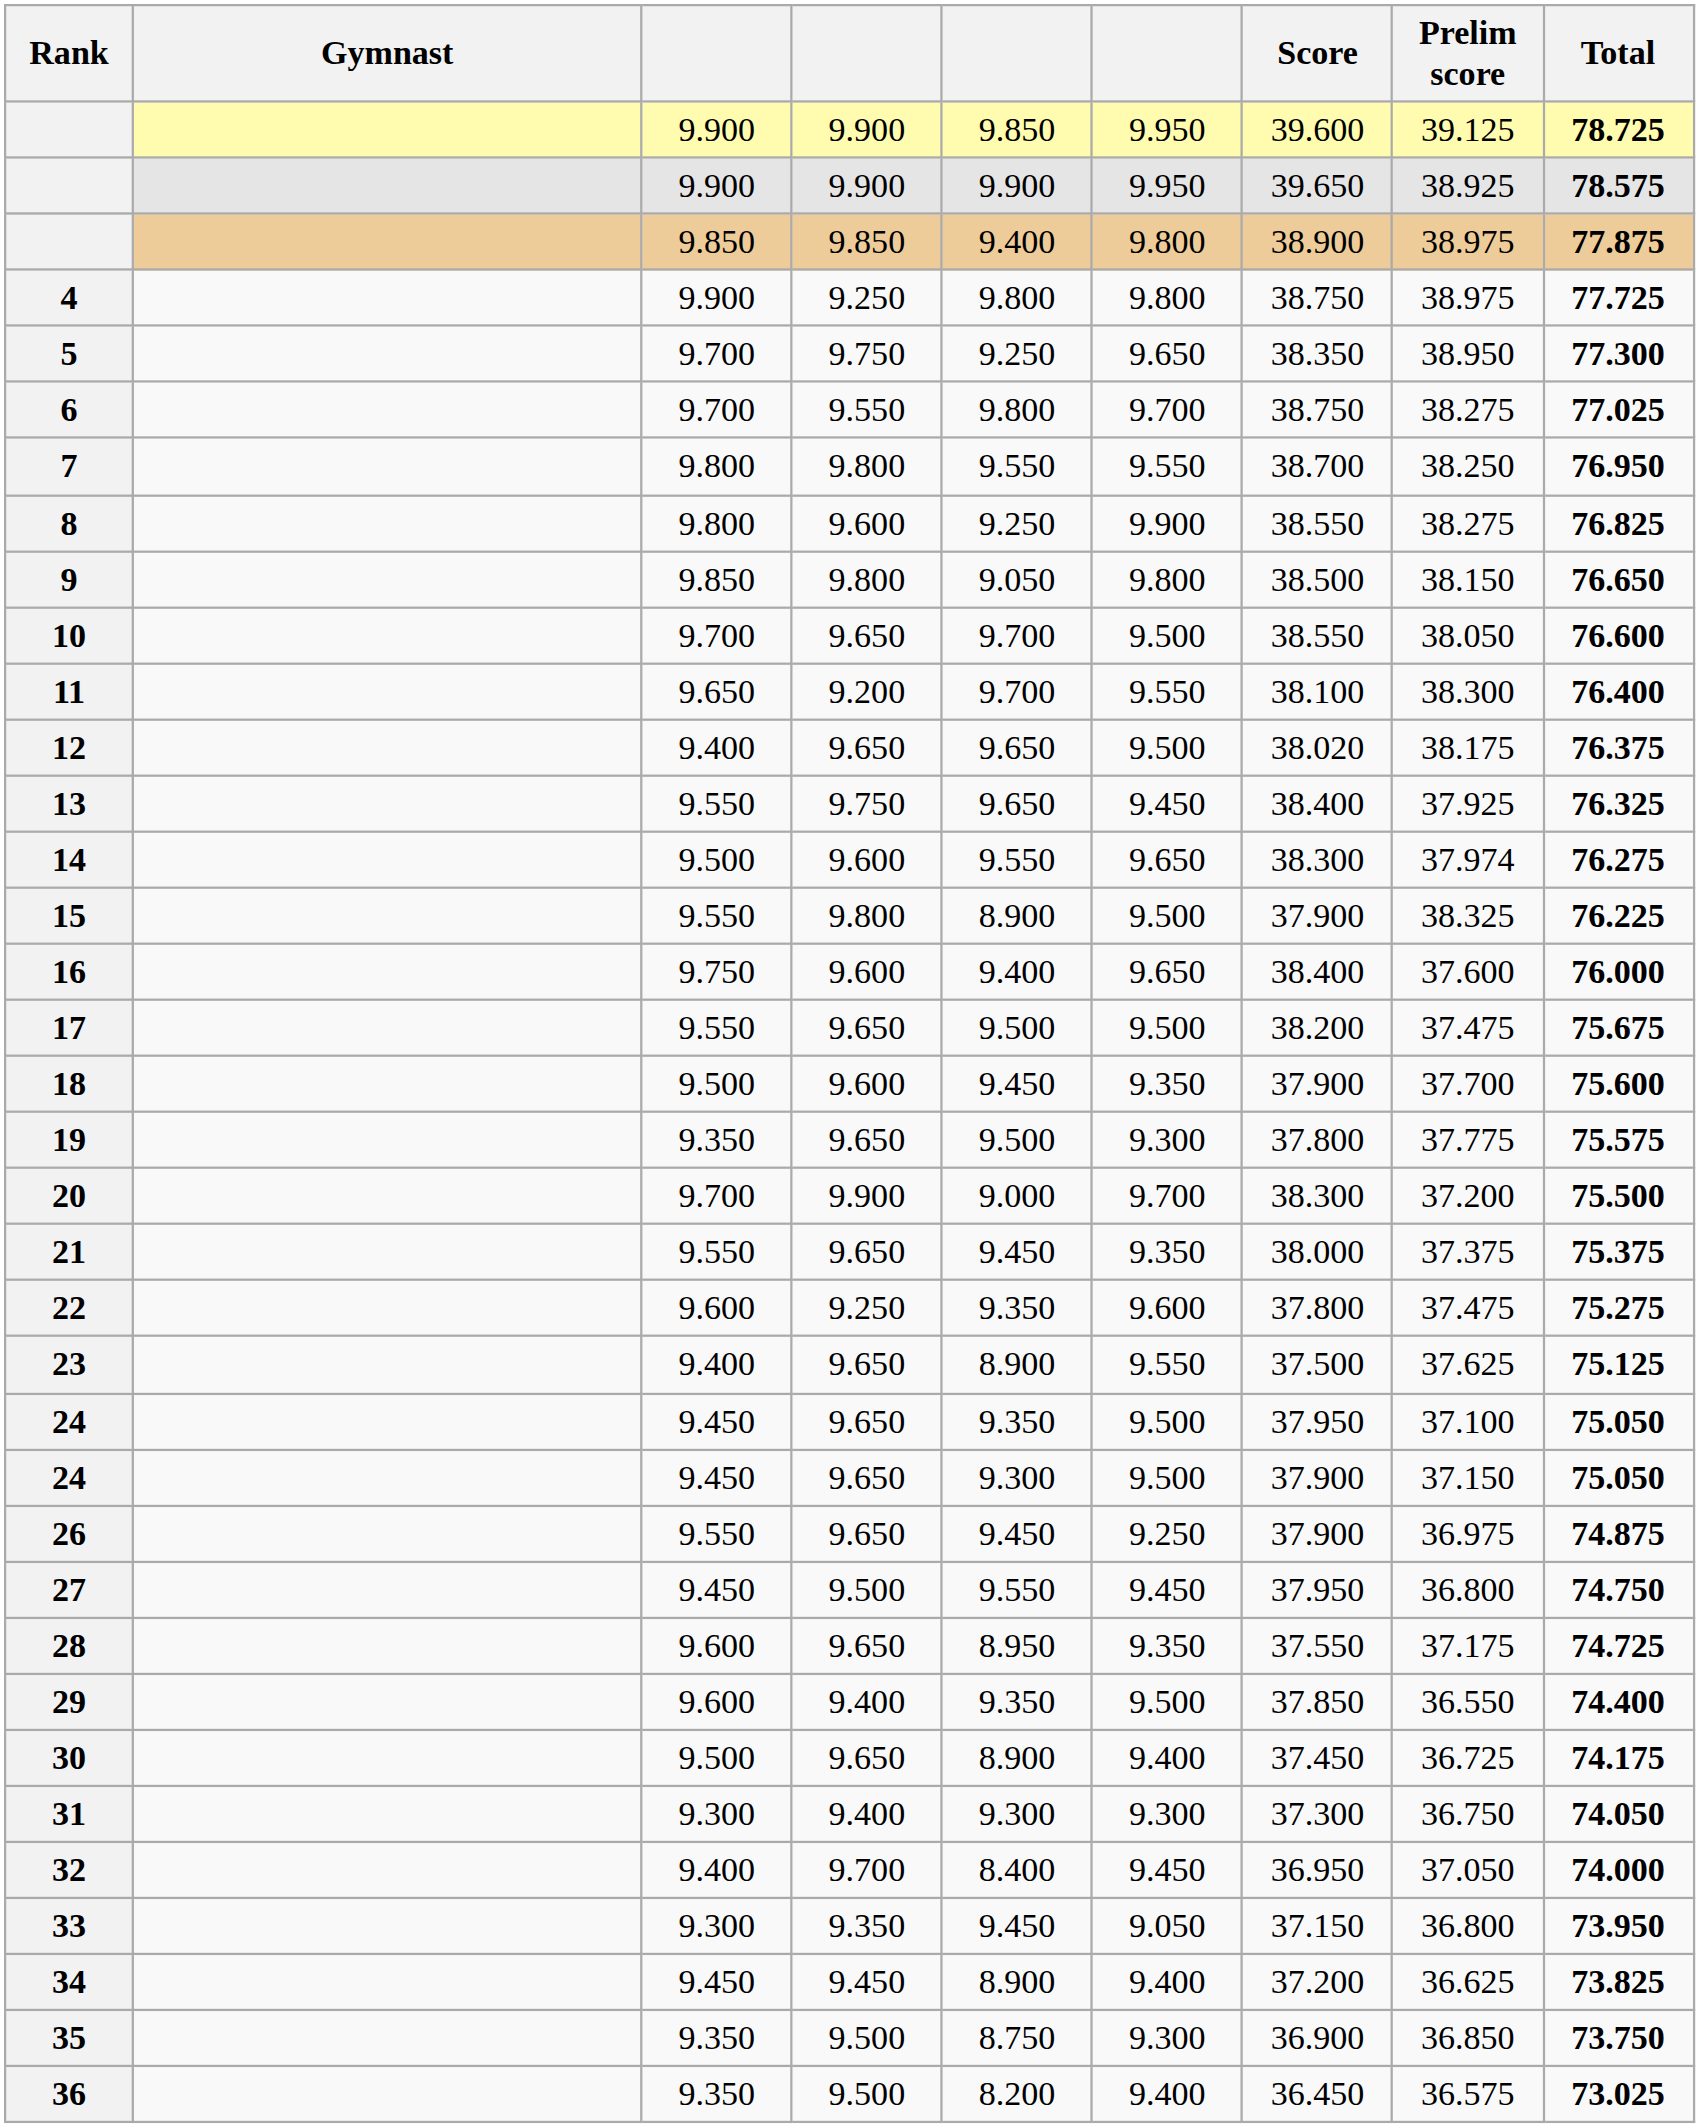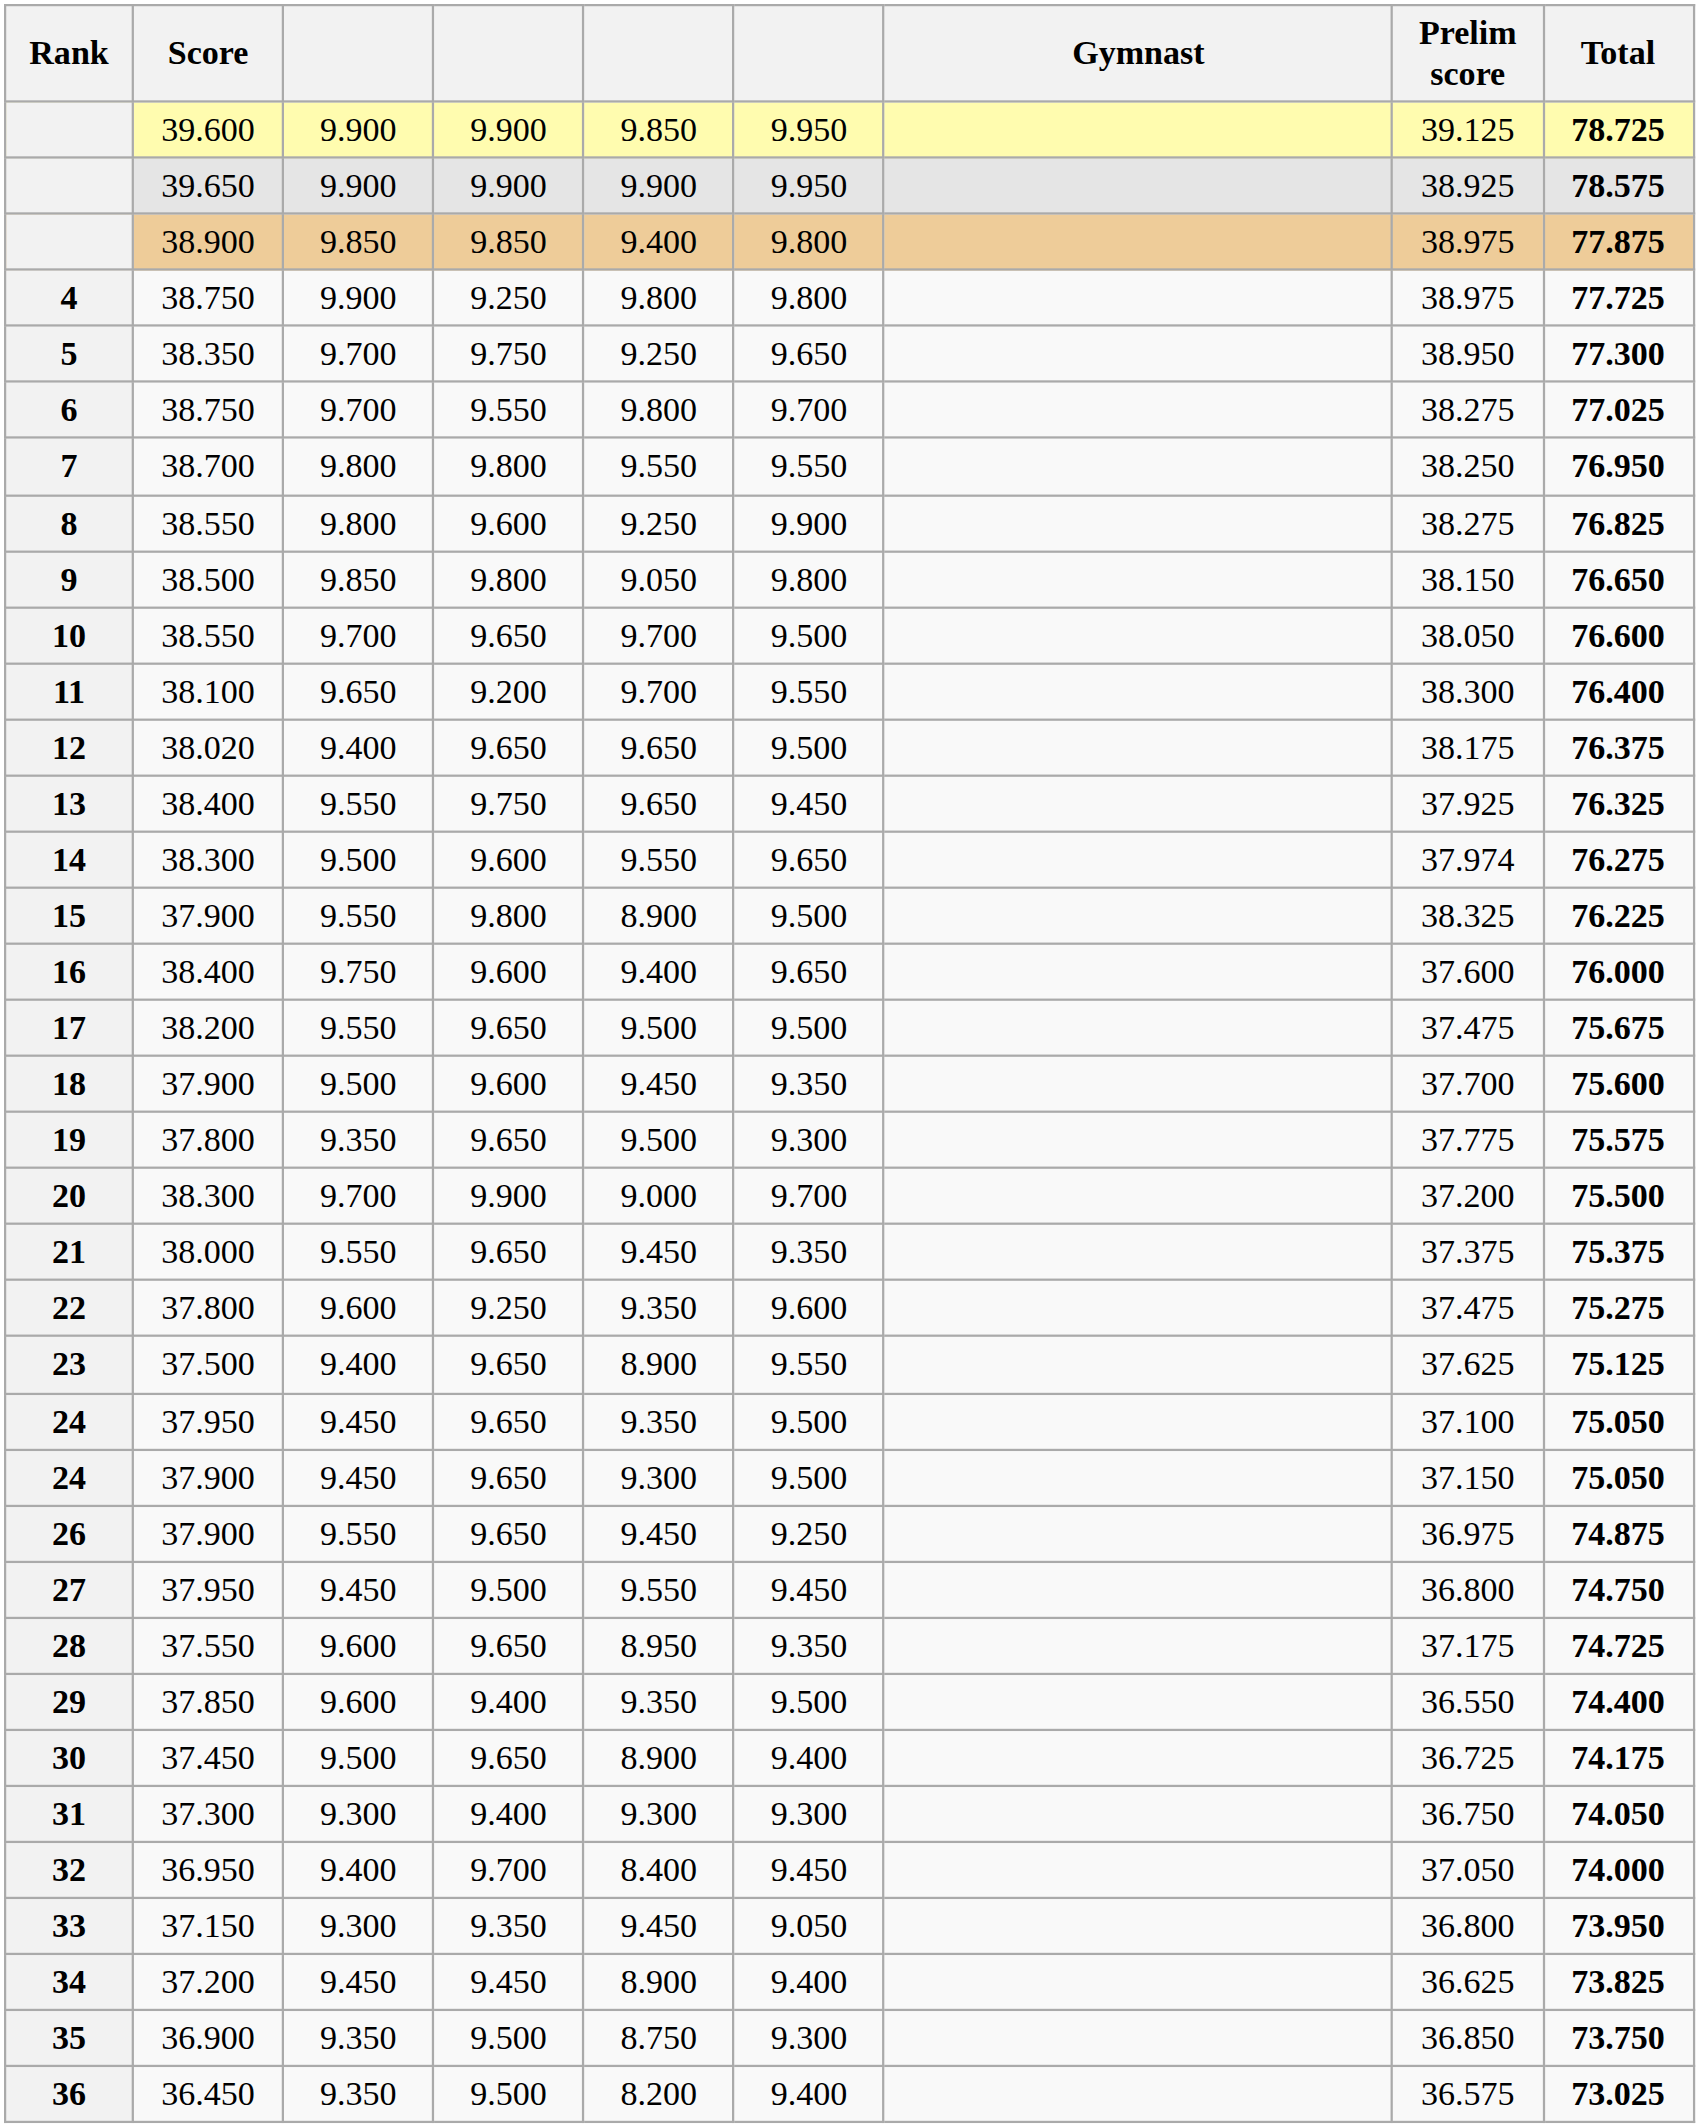 <table class="wikitable sortable" style="text-align:center; font-size:95%">
 <tr>
 <th scope="col" style="width:50px;">Rank</th>
-<th scope="col" style="width:220px;">Gymnast</th>
+<th scope="col" style="width:60px;">Score</th>
 <th scope="col" style="width:60px;"></th>
 <th scope="col" style="width:60px;"></th>
 <th scope="col" style="width:60px;"></th>
 <th scope="col" style="width:60px;"></th>
-<th scope="col" style="width:60px;">Score</th>
+<th scope="col" style="width:220px;">Gymnast</th>
 <th scope="col" style="width:60px;">Prelim score</th>
 <th scope="col" style="width:60px;">Total</th>
 </tr>
 <tr style="background:#fffcaf;">
 <th scope=row style="text-align:center"></th>
-<td align=left></td>
+<td>39.600</td>
 <td>9.900</td>
 <td>9.900</td>
 <td>9.850</td>
 <td>9.950</td>
-<td>39.600</td>
+<td align=left></td>
 <td>39.125</td>
 <td><strong>78.725</strong></td>
 </tr>
 <tr style="background:#e5e5e5;">
 <th scope=row style="text-align:center"></th>
-<td align=left></td>
+<td>39.650</td>
 <td>9.900</td>
 <td>9.900</td>
 <td>9.900</td>
 <td>9.950</td>
-<td>39.650</td>
+<td align=left></td>
 <td>38.925</td>
 <td><strong>78.575</strong></td>
 </tr>
 <tr style="background:#ec9;">
 <th scope=row style="text-align:center"></th>
-<td align=left></td>
+<td>38.900</td>
 <td>9.850</td>
 <td>9.850</td>
 <td>9.400</td>
 <td>9.800</td>
-<td>38.900</td>
+<td align=left></td>
 <td>38.975</td>
 <td><strong>77.875</strong></td>
 </tr>
 <tr>
 <th scope=row style="text-align:center">4</th>
-<td align=left></td>
+<td>38.750</td>
 <td>9.900</td>
 <td>9.250</td>
 <td>9.800</td>
 <td>9.800</td>
-<td>38.750</td>
+<td align=left></td>
 <td>38.975</td>
 <td><strong>77.725</strong></td>
 </tr>
 <tr>
 <th scope=row style="text-align:center">5</th>
-<td align=left></td>
+<td>38.350</td>
 <td>9.700</td>
 <td>9.750</td>
 <td>9.250</td>
 <td>9.650</td>
-<td>38.350</td>
+<td align=left></td>
 <td>38.950</td>
 <td><strong>77.300</strong></td>
 </tr>
 <tr>
 <th scope=row style="text-align:center">6</th>
-<td align=left></td>
+<td>38.750</td>
 <td>9.700</td>
 <td>9.550</td>
 <td>9.800</td>
 <td>9.700</td>
-<td>38.750</td>
+<td align=left></td>
 <td>38.275</td>
 <td><strong>77.025</strong></td>
 </tr>
 <tr>
 <th scope=row style="text-align:center">7</th>
-<td align=left></td>
+<td>38.700</td>
 <td>9.800</td>
 <td>9.800</td>
 <td>9.550</td>
 <td>9.550</td>
-<td>38.700</td>
+<td align=left></td>
 <td>38.250</td>
 <td><strong>76.950</strong></td>
 </tr>
 <tr>
 <th scope=row style="text-align:center">8</th>
-<td align=left></td>
+<td>38.550</td>
 <td>9.800</td>
 <td>9.600</td>
 <td>9.250</td>
 <td>9.900</td>
-<td>38.550</td>
+<td align=left></td>
 <td>38.275</td>
 <td><strong>76.825</strong></td>
 </tr>
 <tr>
 <th scope=row style="text-align:center">9</th>
-<td align=left></td>
+<td>38.500</td>
 <td>9.850</td>
 <td>9.800</td>
 <td>9.050</td>
 <td>9.800</td>
-<td>38.500</td>
+<td align=left></td>
 <td>38.150</td>
 <td><strong>76.650</strong></td>
 </tr>
 <tr>
 <th scope=row style="text-align:center">10</th>
-<td align=left></td>
+<td>38.550</td>
 <td>9.700</td>
 <td>9.650</td>
 <td>9.700</td>
 <td>9.500</td>
-<td>38.550</td>
+<td align=left></td>
 <td>38.050</td>
 <td><strong>76.600</strong></td>
 </tr>
 <tr>
 <th scope=row style="text-align:center">11</th>
-<td align=left></td>
+<td>38.100</td>
 <td>9.650</td>
 <td>9.200</td>
 <td>9.700</td>
 <td>9.550</td>
-<td>38.100</td>
+<td align=left></td>
 <td>38.300</td>
 <td><strong>76.400</strong></td>
 </tr>
 <tr>
 <th scope=row style="text-align:center">12</th>
-<td align=left></td>
+<td>38.020</td>
 <td>9.400</td>
 <td>9.650</td>
 <td>9.650</td>
 <td>9.500</td>
-<td>38.020</td>
+<td align=left></td>
 <td>38.175</td>
 <td><strong>76.375</strong></td>
 </tr>
 <tr>
 <th scope=row style="text-align:center">13</th>
-<td align=left></td>
+<td>38.400</td>
 <td>9.550</td>
 <td>9.750</td>
 <td>9.650</td>
 <td>9.450</td>
-<td>38.400</td>
+<td align=left></td>
 <td>37.925</td>
 <td><strong>76.325</strong></td>
 </tr>
 <tr>
 <th scope=row style="text-align:center">14</th>
-<td align=left></td>
+<td>38.300</td>
 <td>9.500</td>
 <td>9.600</td>
 <td>9.550</td>
 <td>9.650</td>
-<td>38.300</td>
+<td align=left></td>
 <td>37.974</td>
 <td><strong>76.275</strong></td>
 </tr>
 <tr>
 <th scope=row style="text-align:center">15</th>
-<td align=left></td>
+<td>37.900</td>
 <td>9.550</td>
 <td>9.800</td>
 <td>8.900</td>
 <td>9.500</td>
-<td>37.900</td>
+<td align=left></td>
 <td>38.325</td>
 <td><strong>76.225</strong></td>
 </tr>
 <tr>
 <th scope=row style="text-align:center">16</th>
-<td align=left></td>
+<td>38.400</td>
 <td>9.750</td>
 <td>9.600</td>
 <td>9.400</td>
 <td>9.650</td>
-<td>38.400</td>
+<td align=left></td>
 <td>37.600</td>
 <td><strong>76.000</strong></td>
 </tr>
 <tr>
 <th scope=row style="text-align:center">17</th>
-<td align=left></td>
+<td>38.200</td>
 <td>9.550</td>
 <td>9.650</td>
 <td>9.500</td>
 <td>9.500</td>
-<td>38.200</td>
+<td align=left></td>
 <td>37.475</td>
 <td><strong>75.675</strong></td>
 </tr>
 <tr>
 <th scope=row style="text-align:center">18</th>
-<td align=left></td>
+<td>37.900</td>
 <td>9.500</td>
 <td>9.600</td>
 <td>9.450</td>
 <td>9.350</td>
-<td>37.900</td>
+<td align=left></td>
 <td>37.700</td>
 <td><strong>75.600</strong></td>
 </tr>
 <tr>
 <th scope=row style="text-align:center">19</th>
-<td align=left></td>
+<td>37.800</td>
 <td>9.350</td>
 <td>9.650</td>
 <td>9.500</td>
 <td>9.300</td>
-<td>37.800</td>
+<td align=left></td>
 <td>37.775</td>
 <td><strong>75.575</strong></td>
 </tr>
 <tr>
 <th scope=row style="text-align:center">20</th>
-<td align=left></td>
+<td>38.300</td>
 <td>9.700</td>
 <td>9.900</td>
 <td>9.000</td>
 <td>9.700</td>
-<td>38.300</td>
+<td align=left></td>
 <td>37.200</td>
 <td><strong>75.500</strong></td>
 </tr>
 <tr>
 <th scope=row style="text-align:center">21</th>
-<td align=left></td>
+<td>38.000</td>
 <td>9.550</td>
 <td>9.650</td>
 <td>9.450</td>
 <td>9.350</td>
-<td>38.000</td>
+<td align=left></td>
 <td>37.375</td>
 <td><strong>75.375</strong></td>
 </tr>
 <tr>
 <th scope=row style="text-align:center">22</th>
-<td align=left></td>
+<td>37.800</td>
 <td>9.600</td>
 <td>9.250</td>
 <td>9.350</td>
 <td>9.600</td>
-<td>37.800</td>
+<td align=left></td>
 <td>37.475</td>
 <td><strong>75.275</strong></td>
 </tr>
 <tr>
 <th scope=row style="text-align:center">23</th>
-<td align=left></td>
+<td>37.500</td>
 <td>9.400</td>
 <td>9.650</td>
 <td>8.900</td>
 <td>9.550</td>
-<td>37.500</td>
+<td align=left></td>
 <td>37.625</td>
 <td><strong>75.125</strong></td>
 </tr>
 <tr>
 <th scope=row style="text-align:center">24</th>
-<td align=left></td>
+<td>37.950</td>
 <td>9.450</td>
 <td>9.650</td>
 <td>9.350</td>
 <td>9.500</td>
-<td>37.950</td>
+<td align=left></td>
 <td>37.100</td>
 <td><strong>75.050</strong></td>
 </tr>
 <tr>
 <th scope=row style="text-align:center">24</th>
-<td align=left></td>
+<td>37.900</td>
 <td>9.450</td>
 <td>9.650</td>
 <td>9.300</td>
 <td>9.500</td>
-<td>37.900</td>
+<td align=left></td>
 <td>37.150</td>
 <td><strong>75.050</strong></td>
 </tr>
 <tr>
 <th scope=row style="text-align:center">26</th>
-<td align=left></td>
+<td>37.900</td>
 <td>9.550</td>
 <td>9.650</td>
 <td>9.450</td>
 <td>9.250</td>
-<td>37.900</td>
+<td align=left></td>
 <td>36.975</td>
 <td><strong>74.875</strong></td>
 </tr>
 <tr>
 <th scope=row style="text-align:center">27</th>
-<td align=left></td>
+<td>37.950</td>
 <td>9.450</td>
 <td>9.500</td>
 <td>9.550</td>
 <td>9.450</td>
-<td>37.950</td>
+<td align=left></td>
 <td>36.800</td>
 <td><strong>74.750</strong></td>
 </tr>
 <tr>
 <th scope=row style="text-align:center">28</th>
-<td align=left></td>
+<td>37.550</td>
 <td>9.600</td>
 <td>9.650</td>
 <td>8.950</td>
 <td>9.350</td>
-<td>37.550</td>
+<td align=left></td>
 <td>37.175</td>
 <td><strong>74.725</strong></td>
 </tr>
 <tr>
 <th scope=row style="text-align:center">29</th>
-<td align=left></td>
+<td>37.850</td>
 <td>9.600</td>
 <td>9.400</td>
 <td>9.350</td>
 <td>9.500</td>
-<td>37.850</td>
+<td align=left></td>
 <td>36.550</td>
 <td><strong>74.400</strong></td>
 </tr>
 <tr>
 <th scope=row style="text-align:center">30</th>
-<td align=left></td>
+<td>37.450</td>
 <td>9.500</td>
 <td>9.650</td>
 <td>8.900</td>
 <td>9.400</td>
-<td>37.450</td>
+<td align=left></td>
 <td>36.725</td>
 <td><strong>74.175</strong></td>
 </tr>
 <tr>
 <th scope=row style="text-align:center">31</th>
-<td align=left></td>
+<td>37.300</td>
 <td>9.300</td>
 <td>9.400</td>
 <td>9.300</td>
 <td>9.300</td>
-<td>37.300</td>
+<td align=left></td>
 <td>36.750</td>
 <td><strong>74.050</strong></td>
 </tr>
 <tr>
 <th scope=row style="text-align:center">32</th>
-<td align=left></td>
+<td>36.950</td>
 <td>9.400</td>
 <td>9.700</td>
 <td>8.400</td>
 <td>9.450</td>
-<td>36.950</td>
+<td align=left></td>
 <td>37.050</td>
 <td><strong>74.000</strong></td>
 </tr>
 <tr>
 <th scope=row style="text-align:center">33</th>
-<td align=left></td>
+<td>37.150</td>
 <td>9.300</td>
 <td>9.350</td>
 <td>9.450</td>
 <td>9.050</td>
-<td>37.150</td>
+<td align=left></td>
 <td>36.800</td>
 <td><strong>73.950</strong></td>
 </tr>
 <tr>
 <th scope=row style="text-align:center">34</th>
-<td align=left></td>
+<td>37.200</td>
 <td>9.450</td>
 <td>9.450</td>
 <td>8.900</td>
 <td>9.400</td>
-<td>37.200</td>
+<td align=left></td>
 <td>36.625</td>
 <td><strong>73.825</strong></td>
 </tr>
 <tr>
 <th scope=row style="text-align:center">35</th>
-<td align=left></td>
+<td>36.900</td>
 <td>9.350</td>
 <td>9.500</td>
 <td>8.750</td>
 <td>9.300</td>
-<td>36.900</td>
+<td align=left></td>
 <td>36.850</td>
 <td><strong>73.750</strong></td>
 </tr>
 <tr>
 <th scope=row style="text-align:center">36</th>
-<td align=left></td>
+<td>36.450</td>
 <td>9.350</td>
 <td>9.500</td>
 <td>8.200</td>
 <td>9.400</td>
-<td>36.450</td>
+<td align=left></td>
 <td>36.575</td>
 <td><strong>73.025</strong></td>
 </tr>
 </table>
